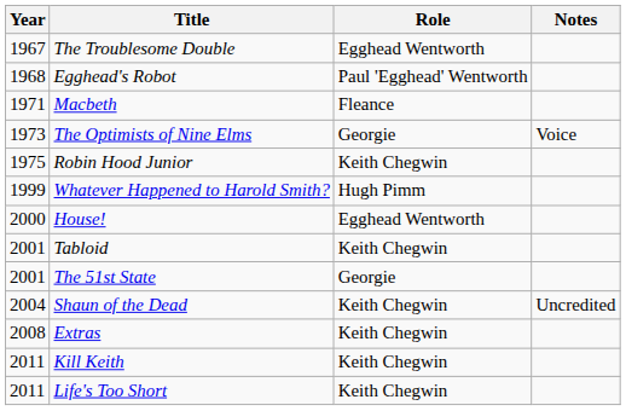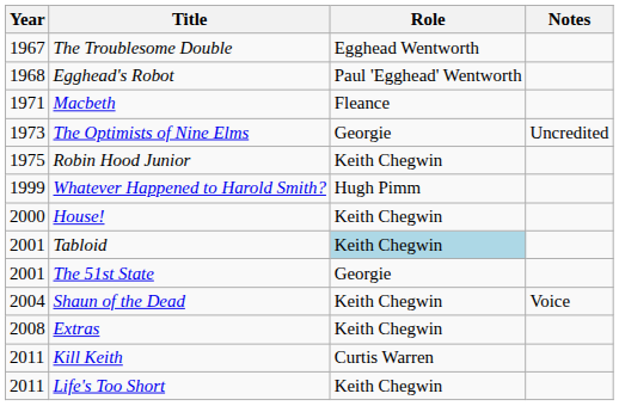 <table class="wikitable">
 <tr>
 <th>Year</th>
 <th>Title</th>
 <th>Role</th>
 <th>Notes</th>
 </tr>
 <tr>
 <td>1967</td>
 <td><em>The Troublesome Double</em></td>
 <td>Egghead Wentworth</td>
 <td></td>
 </tr>
 <tr>
 <td>1968</td>
 <td><em>Egghead's Robot</em></td>
 <td>Paul 'Egghead' Wentworth</td>
 <td></td>
 </tr>
 <tr>
 <td>1971</td>
 <td><em><a href='#'>Macbeth</a></em></td>
 <td>Fleance</td>
 <td></td>
 </tr>
 <tr>
 <td>1973</td>
 <td><em><a href='#'>The Optimists of Nine Elms</a></em></td>
 <td>Georgie</td>
-<td>Voice</td>
+<td>Uncredited</td>
 </tr>
 <tr>
 <td>1975</td>
 <td><em>Robin Hood Junior</em></td>
 <td>Keith Chegwin</td>
 <td></td>
 </tr>
 <tr>
 <td>1999</td>
 <td><em><a href='#'>Whatever Happened to Harold Smith?</a></em></td>
 <td>Hugh Pimm</td>
 <td></td>
 </tr>
 <tr>
 <td>2000</td>
 <td><em><a href='#'>House!</a></em></td>
-<td>Egghead Wentworth</td>
+<td>Keith Chegwin</td>
 <td></td>
 </tr>
 <tr>
 <td>2001</td>
 <td><em>Tabloid</em></td>
-<td>Keith Chegwin</td>
+<td style="background: lightblue;">Keith Chegwin</td>
 <td></td>
 </tr>
 <tr>
 <td>2001</td>
 <td><em><a href='#'>The 51st State</a></em></td>
 <td>Georgie</td>
 <td></td>
 </tr>
 <tr>
 <td>2004</td>
 <td><em><a href='#'>Shaun of the Dead</a></em></td>
 <td>Keith Chegwin</td>
-<td>Uncredited</td>
+<td>Voice</td>
 </tr>
 <tr>
 <td>2008</td>
 <td><em><a href='#'>Extras</a></em></td>
 <td>Keith Chegwin</td>
 <td></td>
 </tr>
 <tr>
 <td>2011</td>
 <td><em><a href='#'>Kill Keith</a></em></td>
-<td>Keith Chegwin</td>
+<td>Curtis Warren</td>
 <td></td>
 </tr>
 <tr>
 <td>2011</td>
 <td><em><a href='#'>Life's Too Short</a></em></td>
 <td>Keith Chegwin</td>
 <td></td>
 </tr>
 </table>
